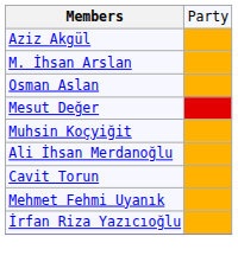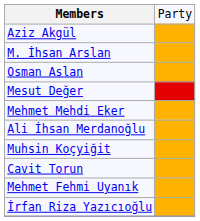 <table class=wikitable style="border:1px solid #8888aa; background-color:#f7f8ff; padding:0px; font-size:90%;">
 <tr>
 <th>Members</th>
 <td>Party</td>
 </tr>
 <tr>
 <td><a href='#'>Aziz Akgül</a></td>
 <td style="background: #ffb300"></td>
 </tr>
 <tr>
 <td><a href='#'>M. İhsan Arslan</a></td>
 <td style="background: #ffb300"></td>
 </tr>
 <tr>
 <td><a href='#'>Osman Aslan</a></td>
 <td style="background: #ffb300"></td>
 </tr>
 <tr>
 <td><a href='#'>Mesut Değer</a></td>
 <td style="background: #e30000"></td>
 </tr>
 <tr>
-<td><a href='#'>Muhsin Koçyiğit</a></td>
+<td><a href='#'>Mehmet Mehdi Eker</a></td>
 <td style="background: #ffb300"></td>
 </tr>
 <tr>
 <td><a href='#'>Ali İhsan Merdanoğlu</a></td>
+<td style="background: #ffb300"></td>
+</tr>
+<tr>
+<td><a href='#'>Muhsin Koçyiğit</a></td>
 <td style="background: #ffb300"></td>
 </tr>
 <tr>
 <td><a href='#'>Cavit Torun</a></td>
 <td style="background: #ffb300"></td>
 </tr>
 <tr>
 <td><a href='#'>Mehmet Fehmi Uyanık</a></td>
 <td style="background: #ffb300"></td>
 </tr>
 <tr>
 <td><a href='#'>İrfan Riza Yazıcıoğlu</a></td>
 <td style="background: #ffb300"></td>
 </tr>
 <tr>
 </tr>
 </table>
